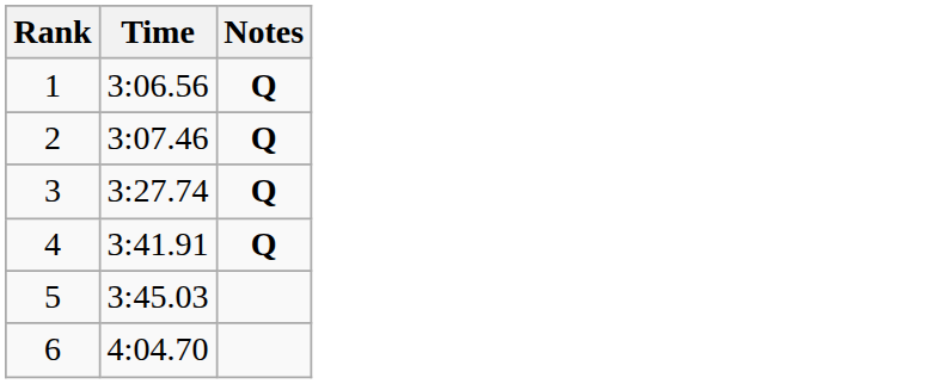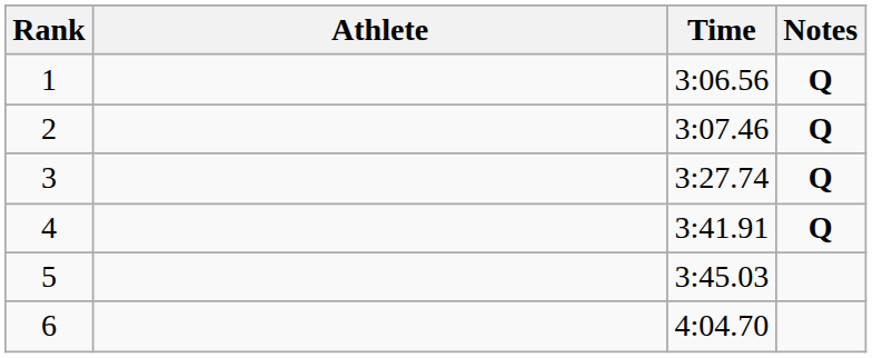 <table class=wikitable>
 <tr>
 <th>Rank</th>
+<th style=width:18em>Athlete</th>
 <th>Time</th>
 <th>Notes</th>
 </tr>
 <tr align=center>
 <td>1</td>
+<td align=left></td>
 <td>3:06.56</td>
 <td><strong>Q</strong></td>
 </tr>
 <tr align=center>
 <td>2</td>
+<td align=left></td>
 <td>3:07.46</td>
 <td><strong>Q</strong></td>
 </tr>
 <tr align=center>
 <td>3</td>
+<td align=left></td>
 <td>3:27.74</td>
 <td><strong>Q</strong></td>
 </tr>
 <tr align=center>
 <td>4</td>
+<td align=left></td>
 <td>3:41.91</td>
 <td><strong>Q</strong></td>
 </tr>
 <tr align=center>
 <td>5</td>
+<td align=left></td>
 <td>3:45.03</td>
 <td></td>
 </tr>
 <tr align=center>
 <td>6</td>
+<td align=left></td>
 <td>4:04.70</td>
 <td></td>
 </tr>
 </table>
